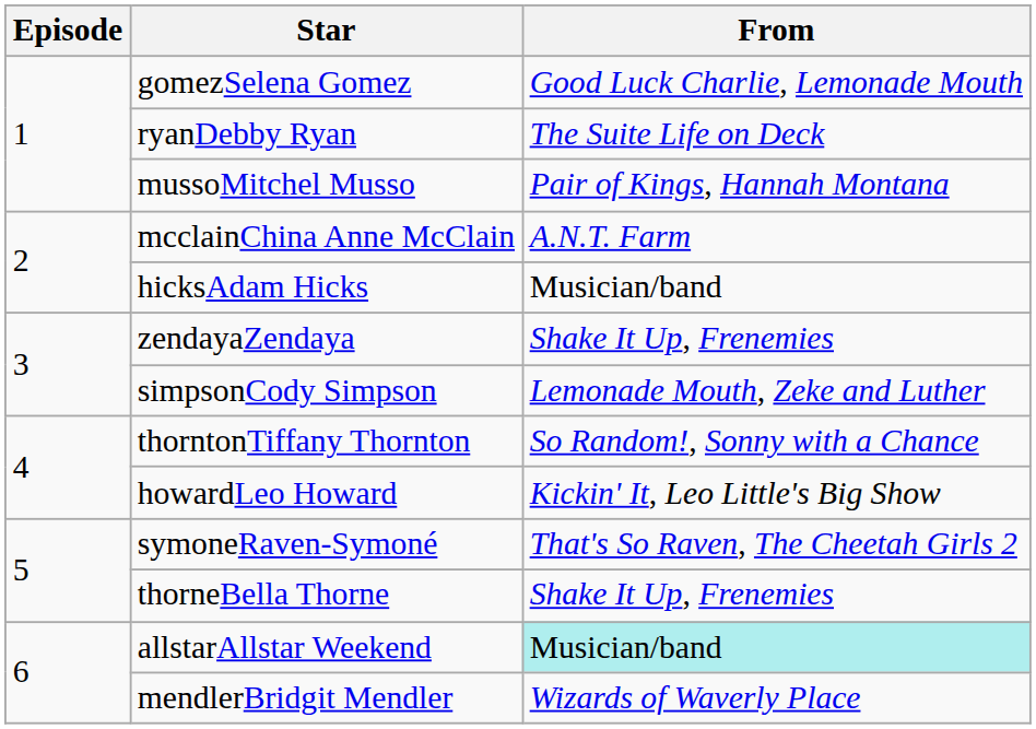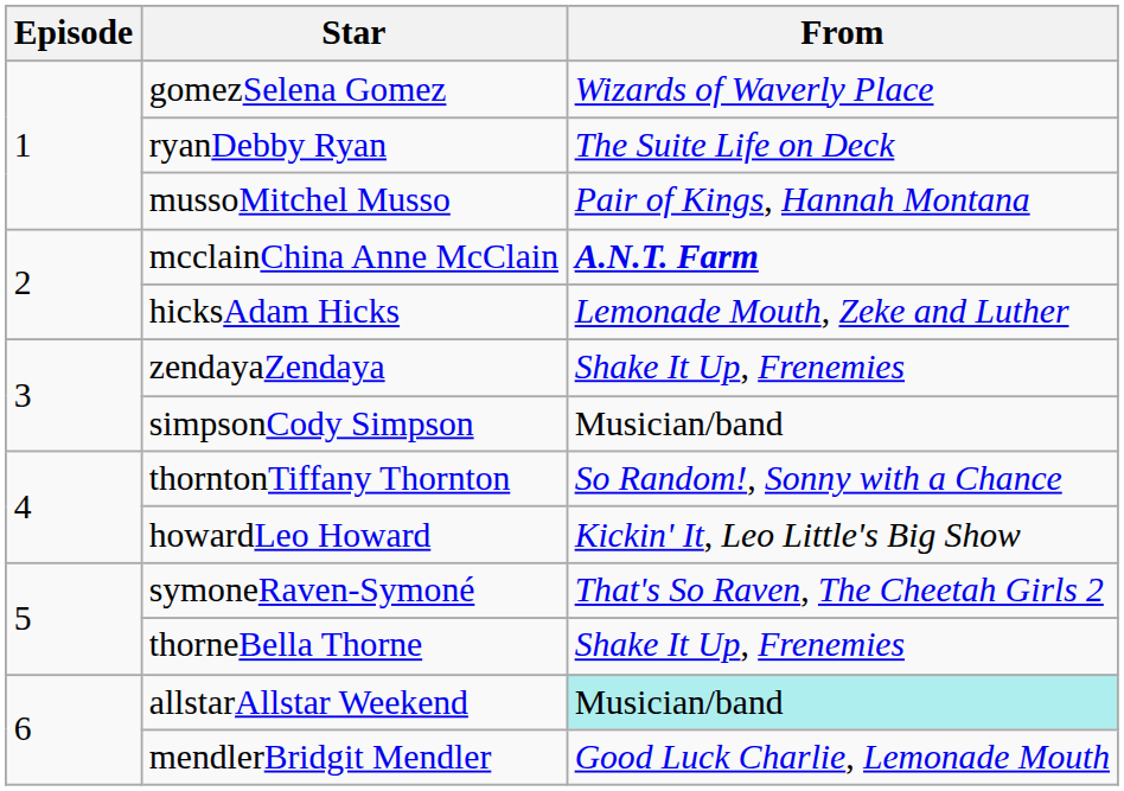 <table class="wikitable sortable">
 <tr>
 <th>Episode</th>
 <th>Star</th>
 <th>From</th>
 </tr>
 <tr>
 <td rowspan=3>1</td>
 <td><span>gomez</span><a href='#'>Selena Gomez</a></td>
-<td><em><a href='#'>Good Luck Charlie</a></em>, <em><a href='#'>Lemonade Mouth</a></em></td>
+<td><em><a href='#'>Wizards of Waverly Place</a></em></td>
 </tr>
 <tr>
 <td><span>ryan</span><a href='#'>Debby Ryan</a></td>
 <td><em><a href='#'>The Suite Life on Deck</a></em></td>
 </tr>
 <tr>
 <td><span>musso</span><a href='#'>Mitchel Musso</a></td>
 <td><em><a href='#'>Pair of Kings</a></em>, <em><a href='#'>Hannah Montana</a></em></td>
 </tr>
 <tr>
 <td rowspan=2>2</td>
 <td><span>mcclain</span><a href='#'>China Anne McClain</a></td>
-<td><em><a href='#'>A.N.T. Farm</a></em></td>
+<td><strong><em><a href='#'>A.N.T. Farm</a></em></strong></td>
 </tr>
 <tr>
 <td><span>hicks</span><a href='#'>Adam Hicks</a></td>
-<td>Musician/band</td>
+<td><em><a href='#'>Lemonade Mouth</a></em>, <em><a href='#'>Zeke and Luther</a></em></td>
 </tr>
 <tr>
 <td rowspan=2>3</td>
 <td><span>zendaya</span><a href='#'>Zendaya</a></td>
 <td><em><a href='#'>Shake It Up</a></em>, <em><a href='#'>Frenemies</a></em></td>
 </tr>
 <tr>
 <td><span>simpson</span><a href='#'>Cody Simpson</a></td>
-<td><em><a href='#'>Lemonade Mouth</a></em>, <em><a href='#'>Zeke and Luther</a></em></td>
+<td>Musician/band</td>
 </tr>
 <tr>
 <td rowspan=2>4</td>
 <td><span>thornton</span><a href='#'>Tiffany Thornton</a></td>
 <td><em><a href='#'>So Random!</a></em>, <em><a href='#'>Sonny with a Chance</a></em></td>
 </tr>
 <tr>
 <td><span>howard</span><a href='#'>Leo Howard</a></td>
 <td><em><a href='#'>Kickin' It</a></em>, <em>Leo Little's Big Show</em></td>
 </tr>
 <tr>
 <td rowspan=2>5</td>
 <td><span>symone</span><a href='#'>Raven-Symoné</a></td>
 <td><em><a href='#'>That's So Raven</a></em>, <em><a href='#'>The Cheetah Girls 2</a></em></td>
 </tr>
 <tr>
 <td><span>thorne</span><a href='#'>Bella Thorne</a></td>
 <td><em><a href='#'>Shake It Up</a></em>, <em><a href='#'>Frenemies</a></em></td>
 </tr>
 <tr>
 <td rowspan=2>6</td>
 <td><span>allstar</span><a href='#'>Allstar Weekend</a></td>
 <td style="background: paleturquoise;">Musician/band</td>
 </tr>
 <tr>
 <td><span>mendler</span><a href='#'>Bridgit Mendler</a></td>
-<td><em><a href='#'>Wizards of Waverly Place</a></em></td>
+<td><em><a href='#'>Good Luck Charlie</a></em>, <em><a href='#'>Lemonade Mouth</a></em></td>
 </tr>
 </table>
